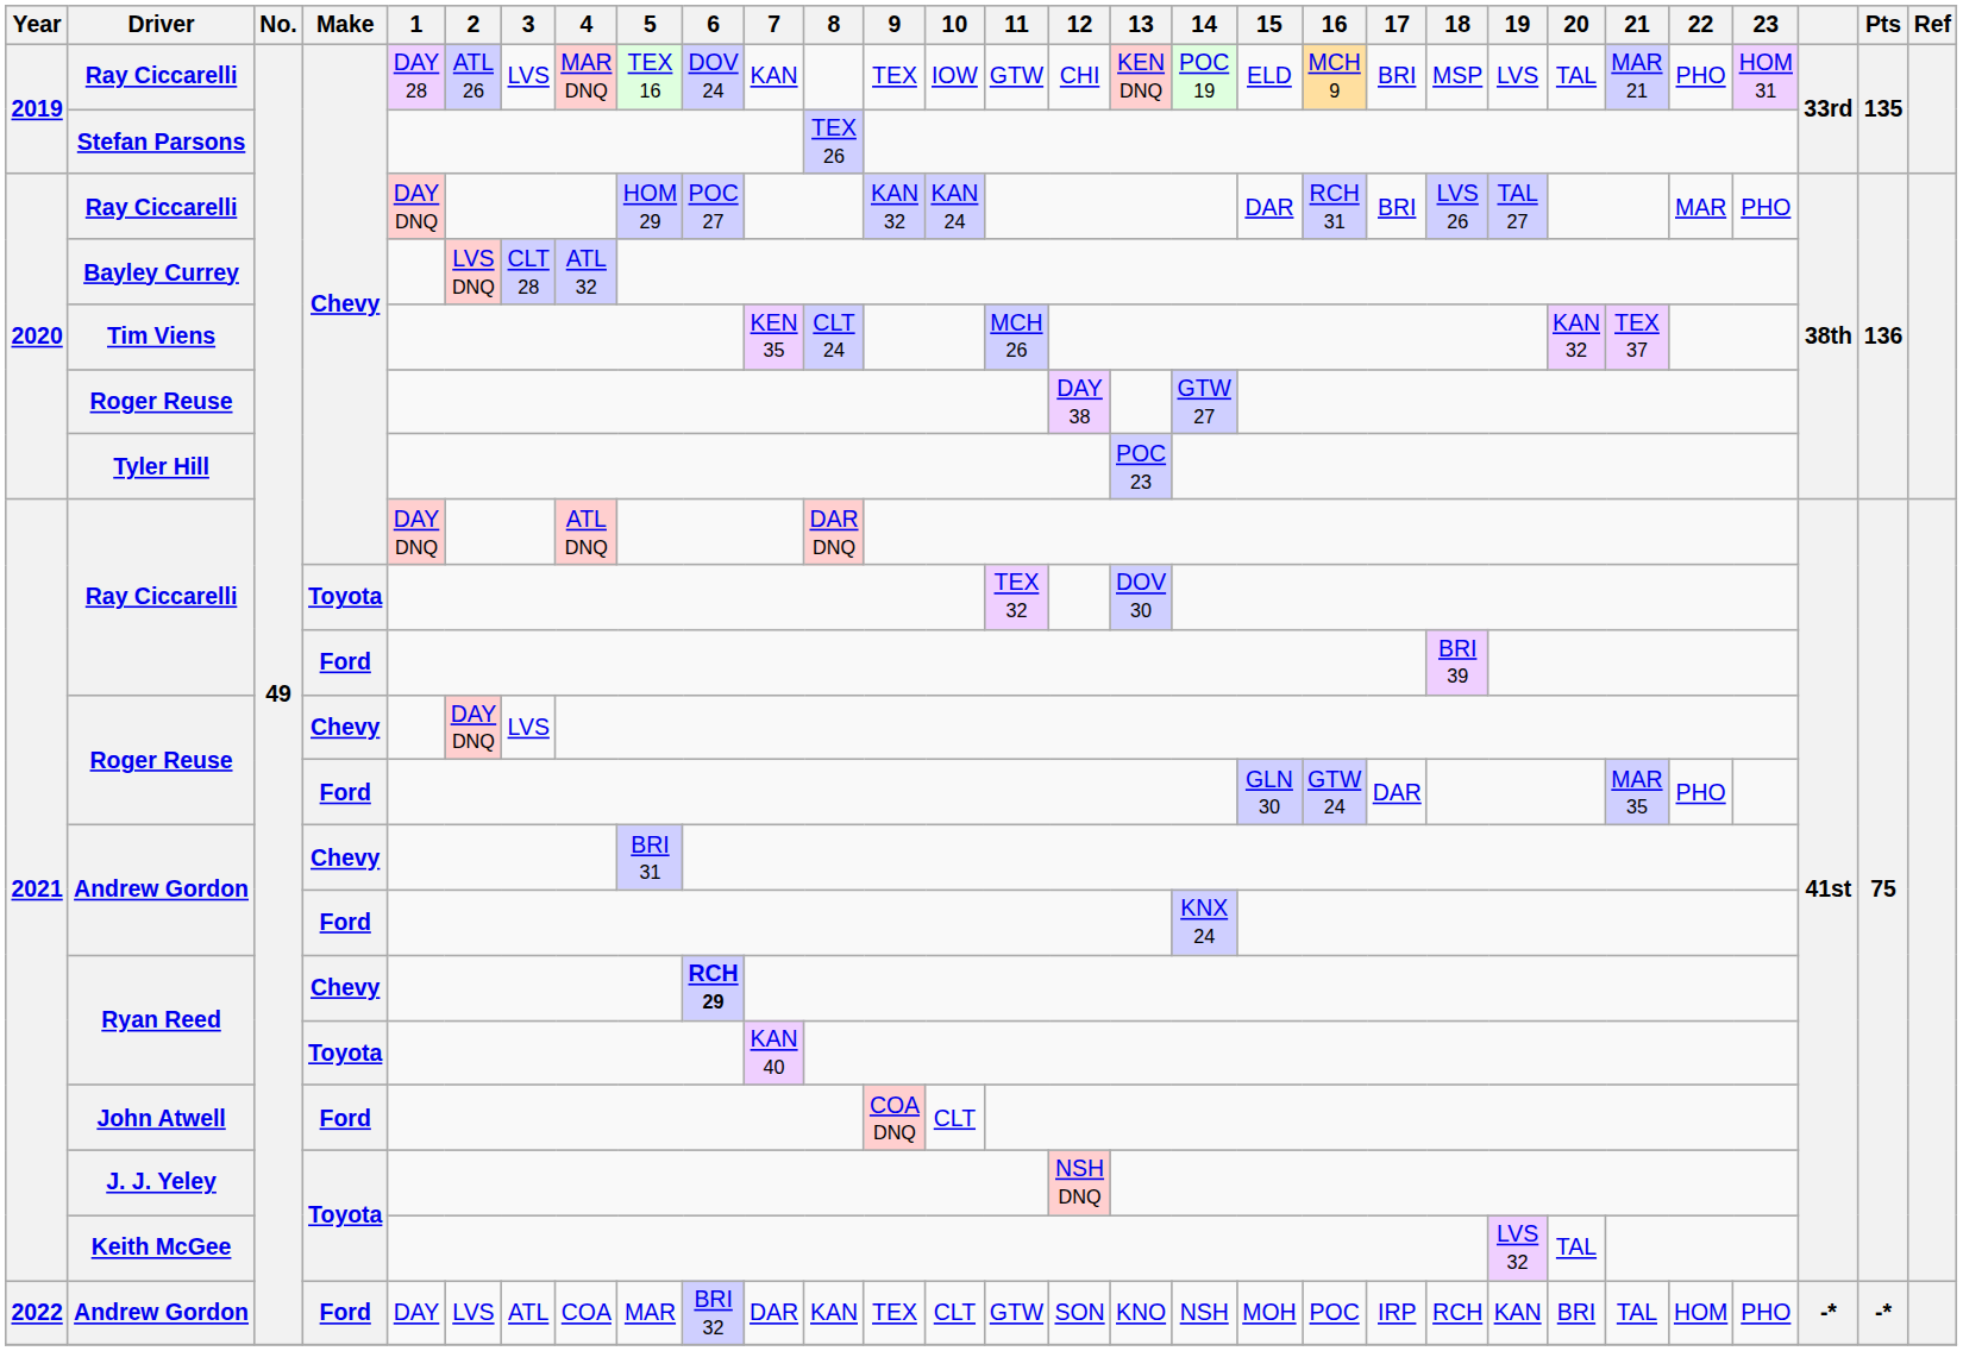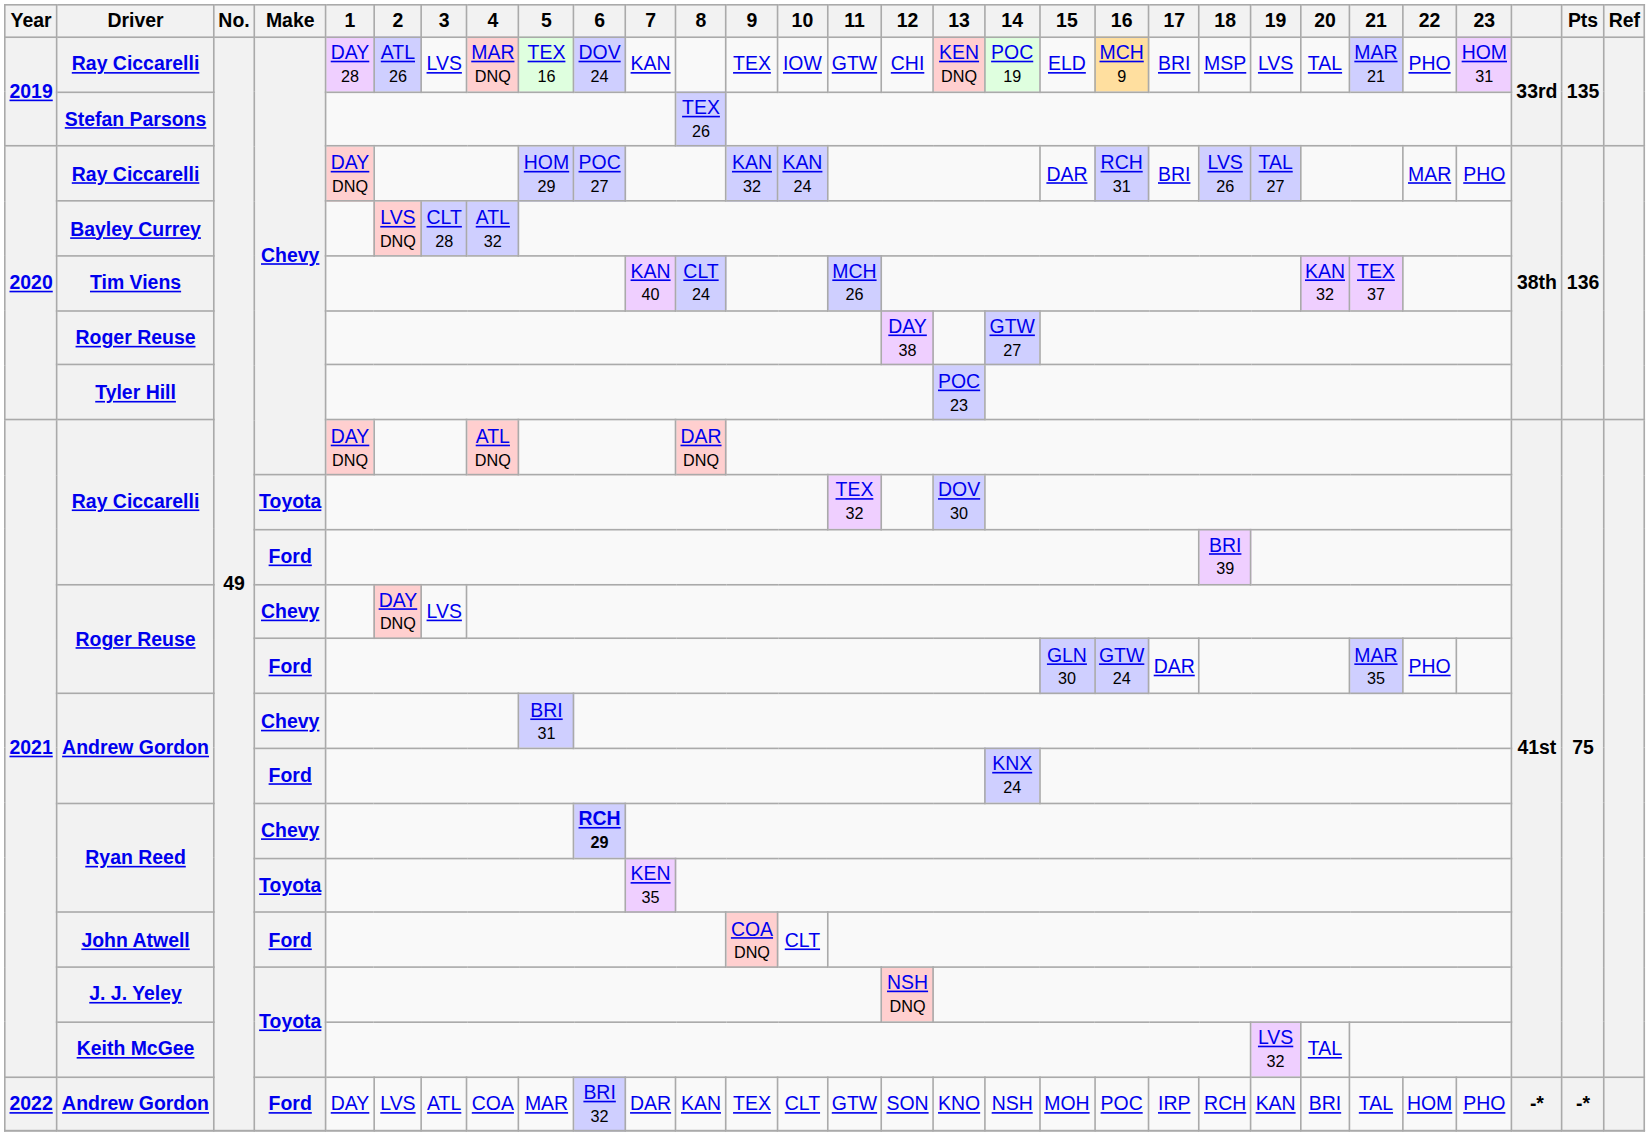 <table class="wikitable" style="text-align:center; font-size:75%">
 <tr>
 <th>Year</th>
 <th>Driver</th>
 <th>No.</th>
 <th>Make</th>
 <th>1</th>
 <th>2</th>
 <th>3</th>
 <th>4</th>
 <th>5</th>
 <th>6</th>
 <th>7</th>
 <th>8</th>
 <th>9</th>
 <th>10</th>
 <th>11</th>
 <th>12</th>
 <th>13</th>
 <th>14</th>
 <th>15</th>
 <th>16</th>
 <th>17</th>
 <th>18</th>
 <th>19</th>
 <th>20</th>
 <th>21</th>
 <th>22</th>
 <th>23</th>
 <th></th>
 <th>Pts</th>
 <th>Ref</th>
 </tr>
 <tr>
 <th Rowspan=2><a href='#'>2019</a></th>
 <th><a href='#'>Ray Ciccarelli</a></th>
 <th rowspan=20>49</th>
 <th rowspan=8><a href='#'>Chevy</a></th>
 <td style="background:#EFCFFF;"><a href='#'>DAY</a><br><small>28</small></td>
 <td style="background:#CFCFFF;"><a href='#'>ATL</a><br><small>26</small></td>
 <td><a href='#'>LVS</a></td>
 <td style="background:#FFCFCF;"><a href='#'>MAR</a><br><small>DNQ</small></td>
 <td style="background:#DFFFDF;"><a href='#'>TEX</a><br><small>16</small></td>
 <td style="background:#CFCFFF;"><a href='#'>DOV</a><br><small>24</small></td>
 <td><a href='#'>KAN</a></td>
 <td colspan=1></td>
 <td><a href='#'>TEX</a></td>
 <td><a href='#'>IOW</a></td>
 <td><a href='#'>GTW</a></td>
 <td><a href='#'>CHI</a></td>
 <td style="background:#FFCFCF;"><a href='#'>KEN</a><br><small>DNQ</small></td>
 <td style="background:#DFFFDF;"><a href='#'>POC</a><br><small>19</small></td>
 <td><a href='#'>ELD</a></td>
 <td style="background:#FFDF9F;"><a href='#'>MCH</a><br><small>9</small></td>
 <td><a href='#'>BRI</a></td>
 <td><a href='#'>MSP</a></td>
 <td><a href='#'>LVS</a></td>
 <td><a href='#'>TAL</a></td>
 <td style="background:#CFCFFF;"><a href='#'>MAR</a><br><small>21</small></td>
 <td><a href='#'>PHO</a></td>
 <td style="background:#EFCFFF;"><a href='#'>HOM</a><br><small>31</small></td>
 <th rowspan=2>33rd</th>
 <th rowspan=2>135</th>
 <th rowspan=2></th>
 </tr>
 <tr>
 <th><a href='#'>Stefan Parsons</a></th>
 <td colspan=7></td>
 <td style="background:#CFCFFF;"><a href='#'>TEX</a><br><small>26</small></td>
 <td colspan=15></td>
 </tr>
 <tr>
 <th rowspan=5><a href='#'>2020</a></th>
 <th><a href='#'>Ray Ciccarelli</a></th>
 <td style="background:#FFCFCF;"><a href='#'>DAY</a><br><small>DNQ</small></td>
 <td colspan=3></td>
 <td style="background:#CFCFFF;"><a href='#'>HOM</a><br><small>29</small></td>
 <td style="background:#CFCFFF;"><a href='#'>POC</a><br><small>27</small></td>
 <td colspan=2></td>
 <td style="background:#CFCFFF;"><a href='#'>KAN</a><br><small>32</small></td>
 <td style="background:#CFCFFF;"><a href='#'>KAN</a><br><small>24</small></td>
 <td colspan=4></td>
 <td><a href='#'>DAR</a></td>
 <td style="background:#CFCFFF;"><a href='#'>RCH</a><br><small>31</small></td>
 <td><a href='#'>BRI</a></td>
 <td style="background:#CFCFFF;"><a href='#'>LVS</a><br><small>26</small></td>
 <td style="background:#CFCFFF;"><a href='#'>TAL</a><br><small>27</small></td>
 <td colspan=2></td>
 <td><a href='#'>MAR</a></td>
 <td><a href='#'>PHO</a></td>
 <th rowspan=5>38th</th>
 <th rowspan=5>136</th>
 <th rowspan=5></th>
 </tr>
 <tr>
 <th><a href='#'>Bayley Currey</a></th>
 <td colspan=1></td>
 <td style="background:#FFCFCF;"><a href='#'>LVS</a><br><small>DNQ</small></td>
 <td style="background:#CFCFFF;"><a href='#'>CLT</a><br><small>28</small></td>
 <td style="background:#CFCFFF;"><a href='#'>ATL</a><br><small>32</small></td>
 <td colspan=19></td>
 </tr>
 <tr>
 <th><a href='#'>Tim Viens</a></th>
 <td colspan=6></td>
-<td style="background:#EFCFFF;"><a href='#'>KEN</a><br><small>35</small></td>
+<td style="background:#EFCFFF;"><a href='#'>KAN</a><br><small>40</small></td>
 <td style="background:#CFCFFF;"><a href='#'>CLT</a><br><small>24</small></td>
 <td colspan=2></td>
 <td style="background:#CFCFFF;"><a href='#'>MCH</a><br><small>26</small></td>
 <td colspan=8></td>
 <td style="background:#EFCFFF;"><a href='#'>KAN</a><br><small>32</small></td>
 <td style="background:#EFCFFF;"><a href='#'>TEX</a><br><small>37</small></td>
 <td colspan=2></td>
 </tr>
 <tr>
 <th><a href='#'>Roger Reuse</a></th>
 <td colspan=11></td>
 <td style="background:#EFCFFF;"><a href='#'>DAY</a><br><small>38</small></td>
 <td colspan=1></td>
 <td style="background:#CFCFFF;"><a href='#'>GTW</a><br><small>27</small></td>
 <td colspan=9></td>
 </tr>
 <tr>
 <th><a href='#'>Tyler Hill</a></th>
 <td colspan=12></td>
 <td style="background:#CFCFFF;"><a href='#'>POC</a><br><small>23</small></td>
 <td colspan=10></td>
 </tr>
 <tr>
 <th Rowspan=12><a href='#'>2021</a></th>
 <th Rowspan=3><a href='#'>Ray Ciccarelli</a></th>
 <td style="background:#FFCFCF;"><a href='#'>DAY</a><br><small>DNQ</small></td>
 <td colspan=2></td>
 <td style="background:#FFCFCF;"><a href='#'>ATL</a><br><small>DNQ</small></td>
 <td colspan=3></td>
 <td style="background:#FFCFCF;"><a href='#'>DAR</a><br><small>DNQ</small></td>
 <td colspan=15></td>
 <th Rowspan=12>41st</th>
 <th Rowspan=12>75</th>
 <th Rowspan=12></th>
 </tr>
 <tr>
 <th><a href='#'>Toyota</a></th>
 <td colspan=10></td>
 <td style="background:#EFCFFF;"><a href='#'>TEX</a><br><small>32</small></td>
 <td colspan=1></td>
 <td style="background:#CFCFFF;"><a href='#'>DOV</a><br><small>30</small></td>
 <td colspan=10></td>
 </tr>
 <tr>
 <th><a href='#'>Ford</a></th>
 <td colspan=17></td>
 <td style="background:#EFCFFF;"><a href='#'>BRI</a><br><small>39</small></td>
 <td colspan=5></td>
 </tr>
 <tr>
 <th Rowspan=2><a href='#'>Roger Reuse</a></th>
 <th><a href='#'>Chevy</a></th>
 <td colspan=1></td>
 <td style="background:#FFCFCF;"><a href='#'>DAY</a><br><small>DNQ</small></td>
 <td><a href='#'>LVS</a></td>
 <td colspan=20></td>
 </tr>
 <tr>
 <th><a href='#'>Ford</a></th>
 <td colspan=14></td>
 <td style="background:#CFCFFF;"><a href='#'>GLN</a><br><small>30</small></td>
 <td style="background:#CFCFFF;"><a href='#'>GTW</a><br><small>24</small></td>
 <td><a href='#'>DAR</a></td>
 <td colspan=3></td>
 <td style="background:#CFCFFF;"><a href='#'>MAR</a><br><small>35</small></td>
 <td><a href='#'>PHO</a></td>
 <td colspan=1></td>
 </tr>
 <tr>
 <th Rowspan=2><a href='#'>Andrew Gordon</a></th>
 <th><a href='#'>Chevy</a></th>
 <td colspan=4></td>
 <td style="background:#CFCFFF;"><a href='#'>BRI</a><br><small>31</small></td>
 <td colspan=18></td>
 </tr>
 <tr>
 <th><a href='#'>Ford</a></th>
 <td colspan=13></td>
 <td style="background:#CFCFFF;"><a href='#'>KNX</a><br><small>24</small></td>
 <td colspan=9></td>
 </tr>
 <tr>
 <th Rowspan=2><a href='#'>Ryan Reed</a></th>
 <th><a href='#'>Chevy</a></th>
 <td colspan=5></td>
 <td style="background:#CFCFFF;"><strong><a href='#'>RCH</a><br><small>29</small></strong></td>
 <td colspan=17></td>
 </tr>
 <tr>
 <th><a href='#'>Toyota</a></th>
 <td colspan=6></td>
-<td style="background:#EFCFFF;"><a href='#'>KAN</a><br><small>40</small></td>
+<td style="background:#EFCFFF;"><a href='#'>KEN</a><br><small>35</small></td>
 <td Colspan=16></td>
 </tr>
 <tr>
 <th><a href='#'>John Atwell</a></th>
 <th><a href='#'>Ford</a></th>
 <td colspan=8></td>
 <td style="background:#FFCFCF;"><a href='#'>COA</a><br><small>DNQ</small></td>
 <td><a href='#'>CLT</a></td>
 <td colspan=13></td>
 </tr>
 <tr>
 <th><a href='#'>J. J. Yeley</a></th>
 <th Rowspan=2><a href='#'>Toyota</a></th>
 <td colspan=11></td>
 <td style="background:#FFCFCF;"><a href='#'>NSH</a><br><small>DNQ</small></td>
 <td colspan=11></td>
 </tr>
 <tr>
 <th><a href='#'>Keith McGee</a></th>
 <td colspan=18></td>
 <td style="background:#EFCFFF;"><a href='#'>LVS</a><br><small>32</small></td>
 <td><a href='#'>TAL</a></td>
 <td colspan=3></td>
 </tr>
 <tr>
 <th><a href='#'>2022</a></th>
 <th><a href='#'>Andrew Gordon</a></th>
 <th><a href='#'>Ford</a></th>
 <td><a href='#'>DAY</a></td>
 <td><a href='#'>LVS</a></td>
 <td><a href='#'>ATL</a></td>
 <td><a href='#'>COA</a></td>
 <td><a href='#'>MAR</a></td>
 <td style="background:#CFCFFF;"><a href='#'>BRI</a><br><small>32</small></td>
 <td><a href='#'>DAR</a></td>
 <td><a href='#'>KAN</a></td>
 <td><a href='#'>TEX</a></td>
 <td><a href='#'>CLT</a></td>
 <td><a href='#'>GTW</a></td>
 <td><a href='#'>SON</a></td>
 <td><a href='#'>KNO</a></td>
 <td><a href='#'>NSH</a></td>
 <td><a href='#'>MOH</a></td>
 <td><a href='#'>POC</a></td>
 <td><a href='#'>IRP</a></td>
 <td><a href='#'>RCH</a></td>
 <td><a href='#'>KAN</a></td>
 <td><a href='#'>BRI</a></td>
 <td><a href='#'>TAL</a></td>
 <td><a href='#'>HOM</a></td>
 <td><a href='#'>PHO</a></td>
 <th>-*</th>
 <th>-*</th>
 <th></th>
 </tr>
 <tr>
 </tr>
 </table>
